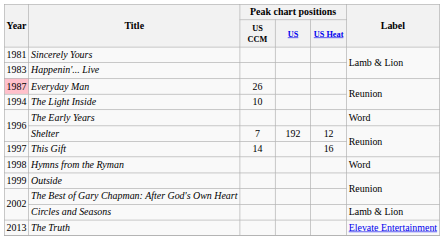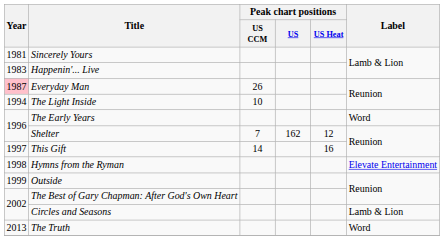 <table class="wikitable">
 <tr>
 <th rowspan="2">Year</th>
 <th rowspan="2">Title</th>
 <th colspan="3">Peak chart positions</th>
 <th rowspan="2">Label</th>
 </tr>
 <tr>
 <th style="width:50px;"><small>US CCM</small></th>
 <th style="width:50px;"><small><a href='#'>US</a></small></th>
 <th style="width:50px;"><small><a href='#'>US Heat</a></small></th>
 </tr>
 <tr>
 <td>1981</td>
 <td><em>Sincerely Yours</em></td>
 <td></td>
 <td></td>
 <td></td>
 <td rowspan="2">Lamb & Lion</td>
 </tr>
 <tr>
 <td>1983</td>
 <td><em>Happenin'... Live</em></td>
 <td></td>
 <td></td>
 <td></td>
 </tr>
 <tr>
 <td style="background: pink;">1987</td>
 <td><em>Everyday Man</em></td>
 <td style="text-align:center;">26</td>
 <td></td>
 <td></td>
 <td rowspan="2">Reunion</td>
 </tr>
 <tr>
 <td>1994</td>
 <td><em>The Light Inside</em></td>
 <td style="text-align:center;">10</td>
 <td></td>
 <td></td>
 </tr>
 <tr>
 <td rowspan="2">1996</td>
 <td><em>The Early Years</em></td>
 <td></td>
 <td></td>
 <td></td>
 <td>Word</td>
 </tr>
 <tr>
 <td><em>Shelter</em></td>
 <td style="text-align:center;">7</td>
-<td style="text-align:center;">192</td>
+<td style="text-align:center;">162</td>
 <td style="text-align:center;">12</td>
 <td rowspan="2">Reunion</td>
 </tr>
 <tr>
 <td>1997</td>
 <td><em>This Gift</em></td>
 <td style="text-align:center;">14</td>
 <td></td>
 <td style="text-align:center;">16</td>
 </tr>
 <tr>
 <td>1998</td>
 <td><em>Hymns from the Ryman</em></td>
 <td></td>
 <td></td>
 <td></td>
-<td>Word</td>
+<td><a href='#'>Elevate Entertainment</a></td>
 </tr>
 <tr>
 <td>1999</td>
 <td><em>Outside</em></td>
 <td></td>
 <td></td>
 <td></td>
 <td rowspan="2">Reunion</td>
 </tr>
 <tr>
 <td rowspan="2">2002</td>
 <td><em>The Best of Gary Chapman: After God's Own Heart</em></td>
 <td></td>
 <td></td>
 <td></td>
 </tr>
 <tr>
 <td><em>Circles and Seasons</em></td>
 <td></td>
 <td></td>
 <td></td>
 <td>Lamb & Lion</td>
 </tr>
 <tr>
 <td>2013</td>
 <td><em>The Truth</em></td>
 <td></td>
 <td></td>
 <td></td>
-<td><a href='#'>Elevate Entertainment</a></td>
+<td>Word</td>
 </tr>
 <tr>
 </tr>
 </table>
